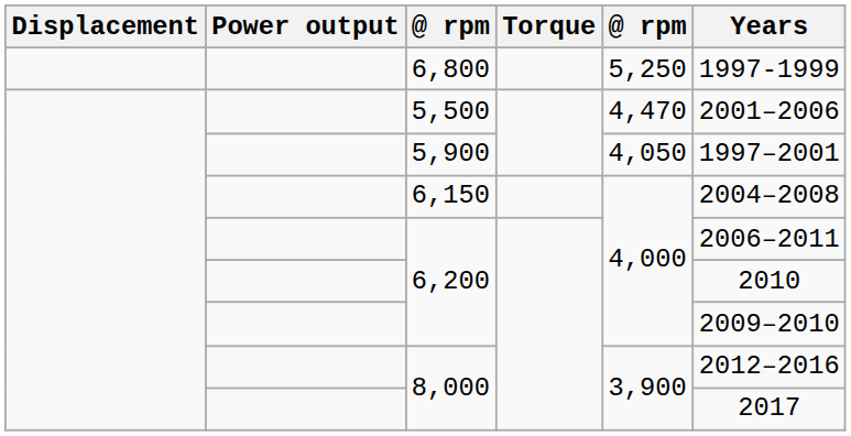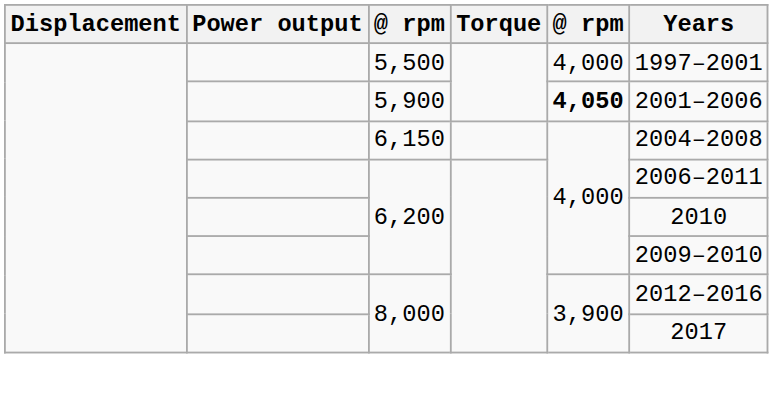 <table class="wikitable sortable" style="text-align: center;">
 <tr>
 <th>Displacement</th>
 <th>Power output</th>
 <th>@ rpm</th>
 <th>Torque</th>
 <th>@ rpm</th>
 <th>Years</th>
 </tr>
 <tr>
-<td></td>
-<td></td>
-<td>6,800</td>
-<td></td>
-<td>5,250</td>
-<td>1997-1999</td>
-</tr>
-<tr>
 <td rowspan="8"></td>
 <td></td>
 <td>5,500</td>
 <td rowspan="2"></td>
-<td>4,470</td>
-<td>2001–2006</td>
+<td>4,000</td>
+<td>1997–2001</td>
 </tr>
 <tr>
 <td></td>
 <td>5,900</td>
-<td>4,050</td>
-<td>1997–2001</td>
+<td><strong>4,050</strong></td>
+<td>2001–2006</td>
 </tr>
 <tr>
 <td></td>
 <td>6,150</td>
 <td></td>
 <td rowspan="4">4,000</td>
 <td>2004–2008</td>
 </tr>
 <tr>
 <td></td>
 <td rowspan="3">6,200</td>
 <td rowspan="5"></td>
 <td>2006–2011</td>
 </tr>
 <tr>
 <td></td>
 <td>2010</td>
 </tr>
 <tr>
 <td></td>
 <td>2009–2010</td>
 </tr>
 <tr>
 <td></td>
 <td rowspan="2">8,000</td>
 <td rowspan="2">3,900</td>
 <td>2012–2016</td>
 </tr>
 <tr>
 <td></td>
 <td>2017</td>
 </tr>
 </table>
